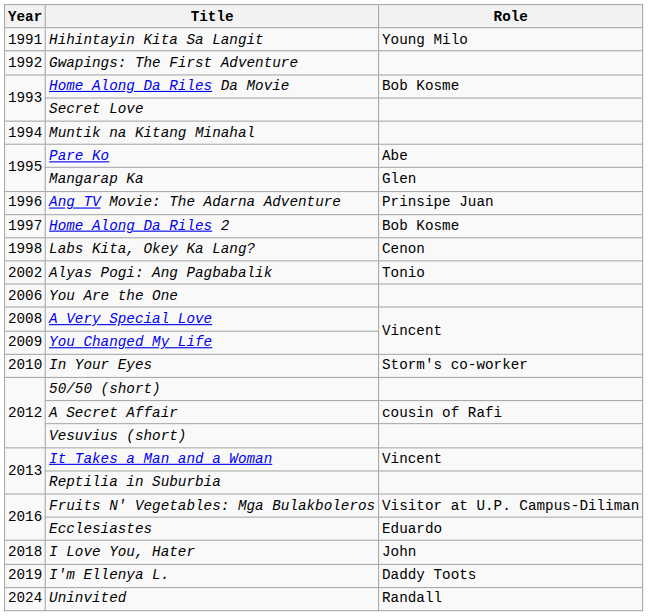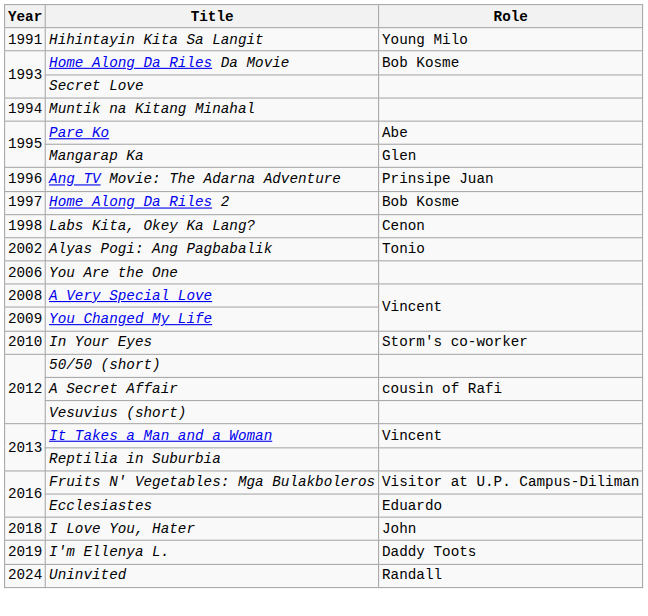 <table class="wikitable sortable">
 <tr>
 <th>Year</th>
 <th>Title</th>
 <th>Role</th>
 </tr>
 <tr>
 <td>1991</td>
 <td><em>Hihintayin Kita Sa Langit</em> </td>
 <td>Young Milo</td>
-</tr>
-<tr>
-<td>1992</td>
-<td><em>Gwapings: The First Adventure</em> </td>
-<td></td>
 </tr>
 <tr>
 <td rowspan=2>1993</td>
 <td><em><a href='#'>Home Along Da Riles</a> Da Movie</em> </td>
 <td>Bob Kosme</td>
 </tr>
 <tr>
 <td><em>Secret Love</em> </td>
 <td></td>
 </tr>
 <tr>
 <td>1994</td>
 <td><em>Muntik na Kitang Minahal</em> </td>
 <td></td>
 </tr>
 <tr>
 <td rowspan=2>1995</td>
 <td><em><a href='#'>Pare Ko</a></em></td>
 <td>Abe</td>
 </tr>
 <tr>
 <td><em>Mangarap Ka</em> </td>
 <td>Glen</td>
 </tr>
 <tr>
 <td>1996</td>
 <td><em><a href='#'>Ang TV</a> Movie: The Adarna Adventure</em> </td>
 <td>Prinsipe Juan</td>
 </tr>
 <tr>
 <td>1997</td>
 <td><em><a href='#'>Home Along Da Riles</a> 2</em> </td>
 <td>Bob Kosme</td>
 </tr>
 <tr>
 <td>1998</td>
 <td><em>Labs Kita, Okey Ka Lang?</em> </td>
 <td>Cenon</td>
 </tr>
 <tr>
 <td>2002</td>
 <td><em>Alyas Pogi: Ang Pagbabalik</em> </td>
 <td>Tonio</td>
 </tr>
 <tr>
 <td>2006</td>
 <td><em>You Are the One</em> </td>
 <td></td>
 </tr>
 <tr>
 <td>2008</td>
 <td><em><a href='#'>A Very Special Love</a></em> </td>
 <td rowspan="2">Vincent</td>
 </tr>
 <tr>
 <td>2009</td>
 <td><em><a href='#'>You Changed My Life</a></em> </td>
 </tr>
 <tr>
 <td>2010</td>
 <td><em>In Your Eyes</em> </td>
 <td>Storm's co-worker</td>
 </tr>
 <tr>
 <td rowspan=3>2012</td>
 <td><em>50/50 (short)</em> </td>
 <td></td>
 </tr>
 <tr>
 <td><em>A Secret Affair</em> </td>
 <td>cousin of Rafi</td>
 </tr>
 <tr>
 <td><em>Vesuvius (short)</em> </td>
 <td></td>
 </tr>
 <tr>
 <td rowspan=2>2013</td>
 <td><em><a href='#'>It Takes a Man and a Woman</a></em> </td>
 <td>Vincent</td>
 </tr>
 <tr>
 <td><em>Reptilia in Suburbia</em> </td>
 <td></td>
 </tr>
 <tr>
 <td rowspan=2>2016</td>
 <td><em>Fruits N' Vegetables: Mga Bulakboleros</em></td>
 <td>Visitor at U.P. Campus-Diliman</td>
 </tr>
 <tr>
 <td><em>Ecclesiastes</em></td>
 <td>Eduardo</td>
 </tr>
 <tr>
 <td>2018</td>
 <td><em>I Love You, Hater</em></td>
 <td>John</td>
 </tr>
 <tr>
 <td>2019</td>
 <td><em>I'm Ellenya L.</em></td>
 <td>Daddy Toots</td>
 </tr>
 <tr>
 <td>2024</td>
 <td><em>Uninvited</em></td>
 <td>Randall</td>
 </tr>
 </table>
